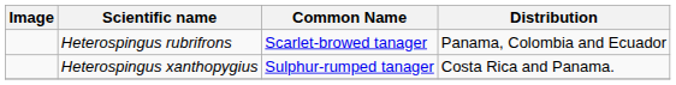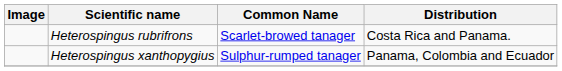 <table class="wikitable">
 <tr>
 <th>Image</th>
 <th>Scientific name</th>
 <th>Common Name</th>
 <th>Distribution</th>
 </tr>
 <tr>
 <td></td>
 <td><em>Heterospingus rubrifrons</em></td>
 <td><a href='#'>Scarlet-browed tanager</a></td>
-<td>Panama, Colombia and Ecuador</td>
+<td>Costa Rica and Panama.</td>
 </tr>
 <tr>
 <td></td>
 <td><em>Heterospingus xanthopygius</em></td>
 <td><a href='#'>Sulphur-rumped tanager</a></td>
-<td>Costa Rica and Panama.</td>
+<td>Panama, Colombia and Ecuador</td>
 </tr>
 <tr>
 </tr>
 </table>
